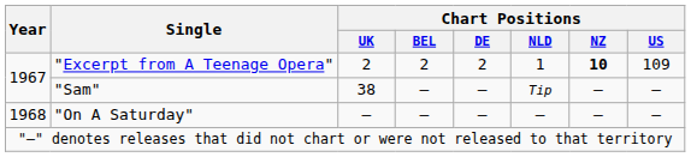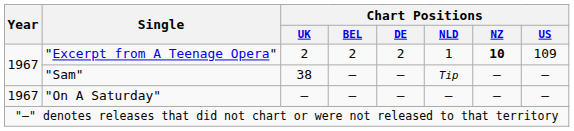 <table class="wikitable plainrowheaders" style="text-align:center;">
 <tr>
 <th rowspan="2">Year</th>
 <th rowspan="2">Single</th>
 <th colspan="6">Chart Positions</th>
 </tr>
 <tr style="font-size:smaller;">
 <th style="width:4em;"><a href='#'>UK</a><br></th>
 <th style="width:4em;"><a href='#'>BEL</a><br></th>
 <th style="width:4em;"><a href='#'>DE</a><br></th>
 <th style="width:4em;"><a href='#'>NLD</a><br></th>
 <th style="width:4em;"><a href='#'>NZ</a><br></th>
 <th style="width:4em;"><a href='#'>US</a><br></th>
 </tr>
 <tr>
 <td rowspan="2">1967</td>
 <td align="left">"<a href='#'>Excerpt from A Teenage Opera</a>"</td>
 <td>2</td>
 <td>2</td>
 <td>2</td>
 <td>1</td>
 <td><strong>10</strong></td>
 <td>109</td>
 </tr>
 <tr>
 <td align="left">"Sam"</td>
 <td>38</td>
 <td>—</td>
 <td>—</td>
 <td><small><em>Tip</em></small></td>
 <td>—</td>
 <td>—</td>
 </tr>
 <tr>
-<td>1968</td>
+<td>1967</td>
 <td align="left">"On A Saturday"</td>
 <td>—</td>
 <td>—</td>
 <td>—</td>
 <td>—</td>
 <td>—</td>
 <td>—</td>
 </tr>
 <tr>
 <td colspan="9" style="font-size:90%;">"—" denotes releases that did not chart or were not released to that territory</td>
 </tr>
 </table>
